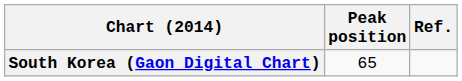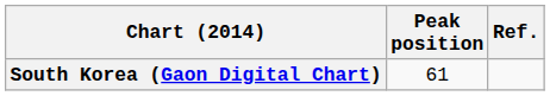 <table class="wikitable sortable plainrowheaders" style="text-align:center;">
 <tr>
 <th>Chart (2014)</th>
 <th>Peak<br>position</th>
 <th>Ref.</th>
 </tr>
 <tr>
 <th scope="row">South Korea (<a href='#'>Gaon Digital Chart</a>)</th>
-<td>65</td>
+<td>61</td>
 <td></td>
 </tr>
 </table>
